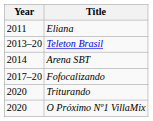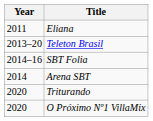 <table class="wikitable sortable">
 <tr>
 <th>Year</th>
 <th>Title</th>
 </tr>
 <tr>
 <td>2011</td>
 <td><em>Eliana</em></td>
 </tr>
 <tr>
 <td>2013–20</td>
 <td><em><a href='#'>Teleton Brasil</a></em></td>
 </tr>
 <tr>
+<td>2014–16</td>
+<td><em>SBT Folia</em></td>
+</tr>
+<tr>
 <td>2014</td>
 <td><em>Arena SBT</em></td>
-</tr>
-<tr>
-<td>2017–20</td>
-<td><em>Fofocalizando</em></td>
 </tr>
 <tr>
 <td>2020</td>
 <td><em>Triturando</em></td>
 </tr>
 <tr>
 <td>2020</td>
 <td><em>O Próximo Nº1 VillaMix</em></td>
 </tr>
 </table>
